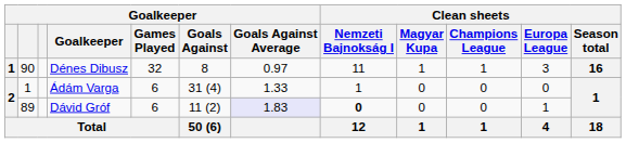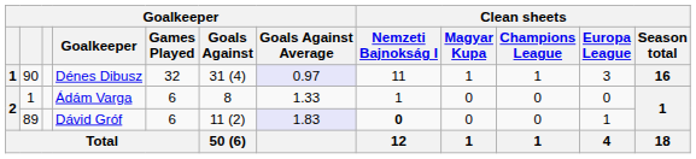 <table class="wikitable sortable sticky-header-multi" style="text-align:center; font-size:85%;">
 <tr>
 <th colspan="7">Goalkeeper</th>
 <th colspan="5">Clean sheets</th>
 </tr>
 <tr>
 <th></th>
 <th></th>
 <th></th>
 <th>Goalkeeper</th>
 <th>Games<br>Played</th>
 <th>Goals<br>Against</th>
 <th>Goals Against<br>Average</th>
 <th><a href='#'>Nemzeti<br>Bajnokság I</a></th>
 <th><a href='#'>Magyar<br>Kupa</a></th>
 <th><a href='#'>Champions<br>League</a></th>
 <th><a href='#'>Europa<br>League</a></th>
 <th>Season<br>total</th>
 </tr>
 <tr>
 <th rowspan="1">1</th>
 <td>90</td>
 <td> </td>
 <td style="text-align:left;" data-sort-value="Dibusz"><a href='#'>Dénes Dibusz</a></td>
 <td>32</td>
-<td>8</td>
-<td>0.97</td>
+<td>31 (4)</td>
+<td style="background: lavender;">0.97</td>
 <td>11</td>
 <td>1</td>
 <td>1</td>
 <td>3</td>
 <th>16</th>
 </tr>
 <tr>
 <th rowspan="2">2</th>
 <td>1</td>
 <td> </td>
 <td style="text-align:left;" data-sort-value="VargaA"><a href='#'>Ádám Varga</a></td>
 <td>6</td>
-<td>31 (4)</td>
+<td>8</td>
 <td>1.33</td>
 <td>1</td>
 <td>0</td>
 <td>0</td>
 <td>0</td>
 <th rowspan="2">1</th>
 </tr>
 <tr>
 <td>89</td>
 <td> </td>
 <td style="text-align:left;" data-sort-value="Grof"><a href='#'>Dávid Gróf</a></td>
 <td>6</td>
 <td>11 (2)</td>
 <td style="background: lavender;">1.83</td>
 <td><strong>0</strong></td>
 <td>0</td>
 <td>0</td>
 <td>1</td>
 </tr>
 <tr>
 <th colspan="5">Total</th>
 <th>50 (6)</th>
 <th></th>
 <th>12</th>
 <th>1</th>
 <th>1</th>
 <th>4</th>
 <th>18</th>
 </tr>
 </table>
